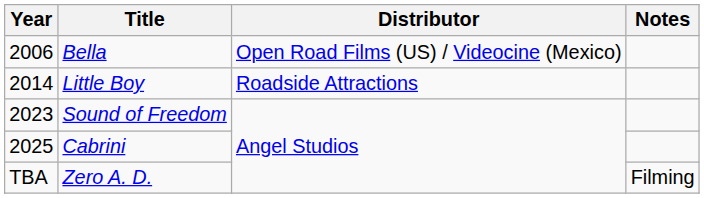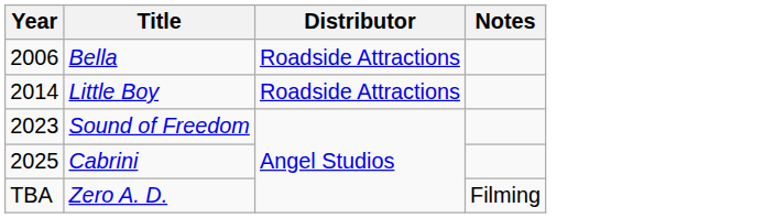 <table class="wikitable">
 <tr>
 <th>Year</th>
 <th>Title</th>
 <th>Distributor</th>
 <th>Notes</th>
 </tr>
 <tr>
 <td>2006</td>
 <td><em><a href='#'>Bella</a></em></td>
-<td><a href='#'>Open Road Films</a> (US) / <a href='#'>Videocine</a> (Mexico)</td>
+<td><a href='#'>Roadside Attractions</a></td>
 <td></td>
 </tr>
 <tr>
 <td>2014</td>
 <td><em><a href='#'>Little Boy</a></em></td>
 <td><a href='#'>Roadside Attractions</a></td>
 <td></td>
 </tr>
 <tr>
 <td>2023</td>
 <td><em><a href='#'>Sound of Freedom</a></em></td>
 <td rowspan=3><a href='#'>Angel Studios</a></td>
 <td></td>
 </tr>
 <tr>
 <td>2025</td>
 <td><em><a href='#'>Cabrini</a></em></td>
 <td></td>
 </tr>
 <tr>
 <td>TBA</td>
 <td><em><a href='#'>Zero A. D.</a></em></td>
 <td>Filming</td>
 </tr>
 </table>
